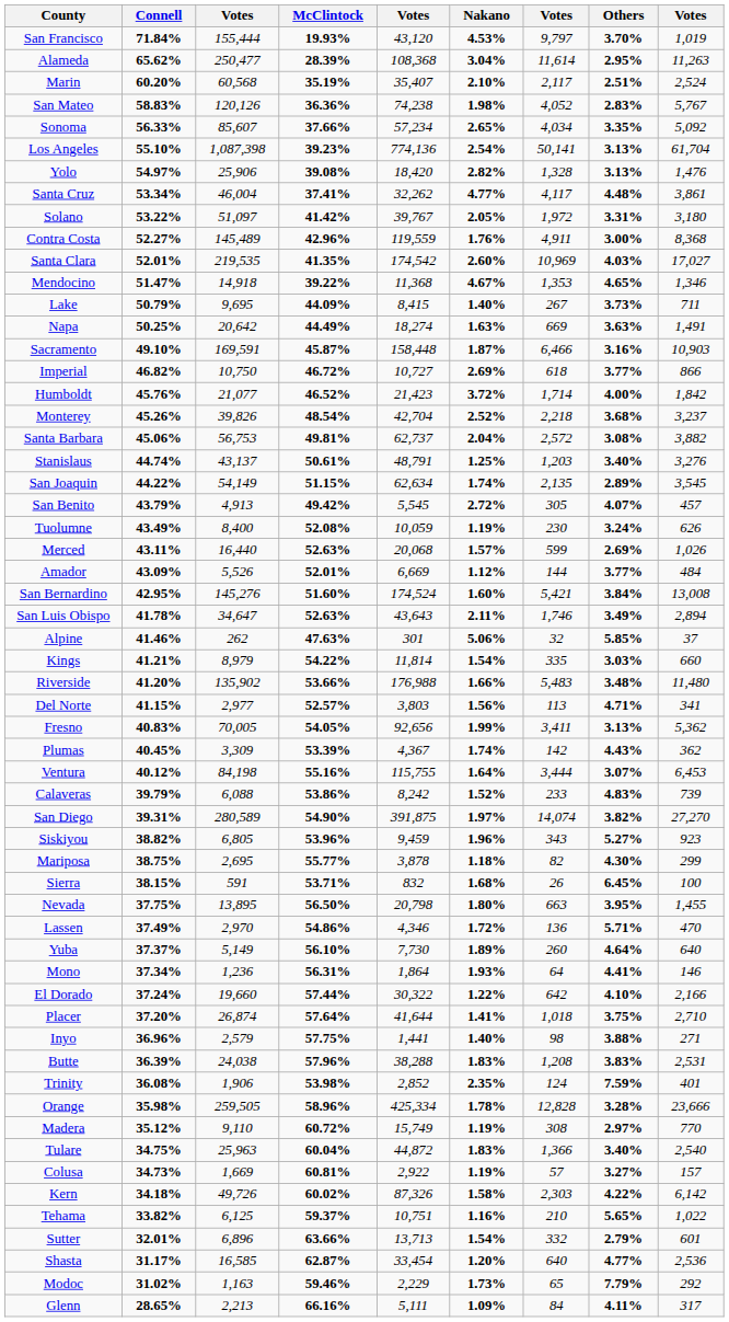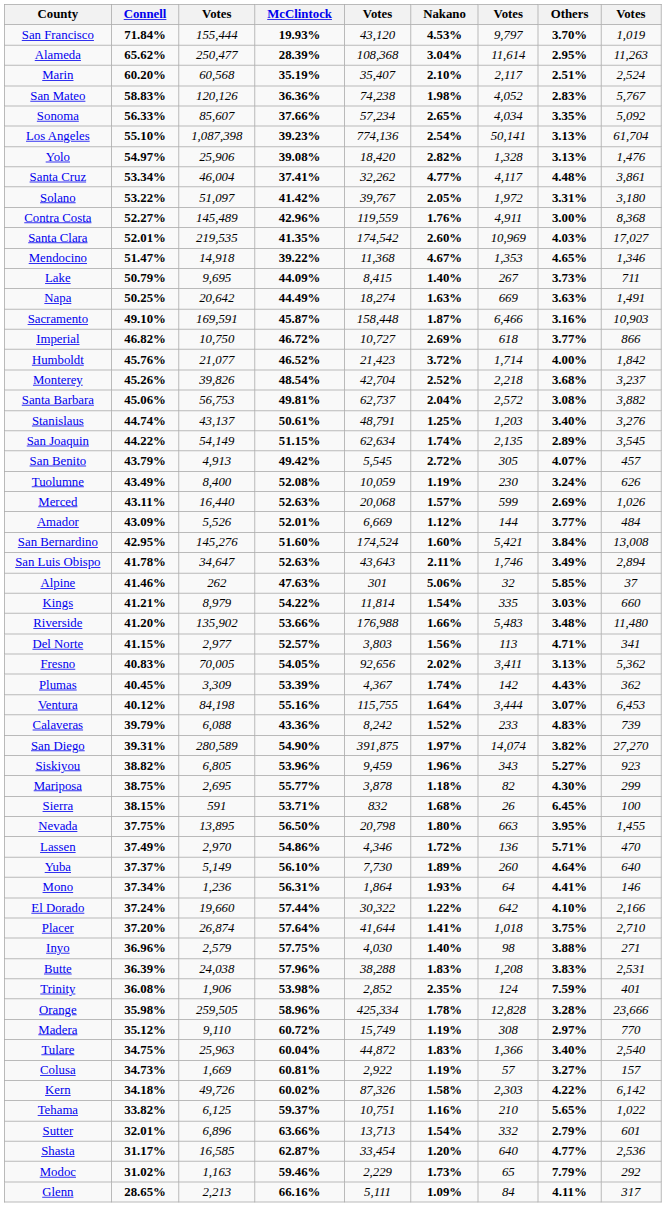 <table width="65%" class="wikitable sortable">
 <tr>
 <th width="11%">County</th>
 <th width="6%"><a href='#'>Connell</a></th>
 <th width="6%">Votes</th>
 <th width="6%"><a href='#'>McClintock</a></th>
 <th width="6%">Votes</th>
 <th width="6%">Nakano</th>
 <th width="6%">Votes</th>
 <th width="6%">Others</th>
 <th width="6%">Votes</th>
 </tr>
 <tr>
 <td align="center" ><a href='#'>San Francisco</a></td>
 <td align="center"><strong>71.84%</strong></td>
 <td align="center"><em>155,444</em></td>
 <td align="center"><strong>19.93%</strong></td>
 <td align="center"><em>43,120</em></td>
 <td align="center"><strong>4.53%</strong></td>
 <td align="center"><em>9,797</em></td>
 <td align="center"><strong>3.70%</strong></td>
 <td align="center"><em>1,019</em></td>
 </tr>
 <tr>
 <td align="center" ><a href='#'>Alameda</a></td>
 <td align="center"><strong>65.62%</strong></td>
 <td align="center"><em>250,477</em></td>
 <td align="center"><strong>28.39%</strong></td>
 <td align="center"><em>108,368</em></td>
 <td align="center"><strong>3.04%</strong></td>
 <td align="center"><em>11,614</em></td>
 <td align="center"><strong>2.95%</strong></td>
 <td align="center"><em>11,263</em></td>
 </tr>
 <tr>
 <td align="center" ><a href='#'>Marin</a></td>
 <td align="center"><strong>60.20%</strong></td>
 <td align="center"><em>60,568</em></td>
 <td align="center"><strong>35.19%</strong></td>
 <td align="center"><em>35,407</em></td>
 <td align="center"><strong>2.10%</strong></td>
 <td align="center"><em>2,117</em></td>
 <td align="center"><strong>2.51%</strong></td>
 <td align="center"><em>2,524</em></td>
 </tr>
 <tr>
 <td align="center" ><a href='#'>San Mateo</a></td>
 <td align="center"><strong>58.83%</strong></td>
 <td align="center"><em>120,126</em></td>
 <td align="center"><strong>36.36%</strong></td>
 <td align="center"><em>74,238</em></td>
 <td align="center"><strong>1.98%</strong></td>
 <td align="center"><em>4,052</em></td>
 <td align="center"><strong>2.83%</strong></td>
 <td align="center"><em>5,767</em></td>
 </tr>
 <tr>
 <td align="center" ><a href='#'>Sonoma</a></td>
 <td align="center"><strong>56.33%</strong></td>
 <td align="center"><em>85,607</em></td>
 <td align="center"><strong>37.66%</strong></td>
 <td align="center"><em>57,234</em></td>
 <td align="center"><strong>2.65%</strong></td>
 <td align="center"><em>4,034</em></td>
 <td align="center"><strong>3.35%</strong></td>
 <td align="center"><em>5,092</em></td>
 </tr>
 <tr>
 <td align="center" ><a href='#'>Los Angeles</a></td>
 <td align="center"><strong>55.10%</strong></td>
 <td align="center"><em>1,087,398</em></td>
 <td align="center"><strong>39.23%</strong></td>
 <td align="center"><em>774,136</em></td>
 <td align="center"><strong>2.54%</strong></td>
 <td align="center"><em>50,141</em></td>
 <td align="center"><strong>3.13%</strong></td>
 <td align="center"><em>61,704</em></td>
 </tr>
 <tr>
 <td align="center" ><a href='#'>Yolo</a></td>
 <td align="center"><strong>54.97%</strong></td>
 <td align="center"><em>25,906</em></td>
 <td align="center"><strong>39.08%</strong></td>
 <td align="center"><em>18,420</em></td>
 <td align="center"><strong>2.82%</strong></td>
 <td align="center"><em>1,328</em></td>
 <td align="center"><strong>3.13%</strong></td>
 <td align="center"><em>1,476</em></td>
 </tr>
 <tr>
 <td align="center" ><a href='#'>Santa Cruz</a></td>
 <td align="center"><strong>53.34%</strong></td>
 <td align="center"><em>46,004</em></td>
 <td align="center"><strong>37.41%</strong></td>
 <td align="center"><em>32,262</em></td>
 <td align="center"><strong>4.77%</strong></td>
 <td align="center"><em>4,117</em></td>
 <td align="center"><strong>4.48%</strong></td>
 <td align="center"><em>3,861</em></td>
 </tr>
 <tr>
 <td align="center" ><a href='#'>Solano</a></td>
 <td align="center"><strong>53.22%</strong></td>
 <td align="center"><em>51,097</em></td>
 <td align="center"><strong>41.42%</strong></td>
 <td align="center"><em>39,767</em></td>
 <td align="center"><strong>2.05%</strong></td>
 <td align="center"><em>1,972</em></td>
 <td align="center"><strong>3.31%</strong></td>
 <td align="center"><em>3,180</em></td>
 </tr>
 <tr>
 <td align="center" ><a href='#'>Contra Costa</a></td>
 <td align="center"><strong>52.27%</strong></td>
 <td align="center"><em>145,489</em></td>
 <td align="center"><strong>42.96%</strong></td>
 <td align="center"><em>119,559</em></td>
 <td align="center"><strong>1.76%</strong></td>
 <td align="center"><em>4,911</em></td>
 <td align="center"><strong>3.00%</strong></td>
 <td align="center"><em>8,368</em></td>
 </tr>
 <tr>
 <td align="center" ><a href='#'>Santa Clara</a></td>
 <td align="center"><strong>52.01%</strong></td>
 <td align="center"><em>219,535</em></td>
 <td align="center"><strong>41.35%</strong></td>
 <td align="center"><em>174,542</em></td>
 <td align="center"><strong>2.60%</strong></td>
 <td align="center"><em>10,969</em></td>
 <td align="center"><strong>4.03%</strong></td>
 <td align="center"><em>17,027</em></td>
 </tr>
 <tr>
 <td align="center" ><a href='#'>Mendocino</a></td>
 <td align="center"><strong>51.47%</strong></td>
 <td align="center"><em>14,918</em></td>
 <td align="center"><strong>39.22%</strong></td>
 <td align="center"><em>11,368</em></td>
 <td align="center"><strong>4.67%</strong></td>
 <td align="center"><em>1,353</em></td>
 <td align="center"><strong>4.65%</strong></td>
 <td align="center"><em>1,346</em></td>
 </tr>
 <tr>
 <td align="center" ><a href='#'>Lake</a></td>
 <td align="center"><strong>50.79%</strong></td>
 <td align="center"><em>9,695</em></td>
 <td align="center"><strong>44.09%</strong></td>
 <td align="center"><em>8,415</em></td>
 <td align="center"><strong>1.40%</strong></td>
 <td align="center"><em>267</em></td>
 <td align="center"><strong>3.73%</strong></td>
 <td align="center"><em>711</em></td>
 </tr>
 <tr>
 <td align="center" ><a href='#'>Napa</a></td>
 <td align="center"><strong>50.25%</strong></td>
 <td align="center"><em>20,642</em></td>
 <td align="center"><strong>44.49%</strong></td>
 <td align="center"><em>18,274</em></td>
 <td align="center"><strong>1.63%</strong></td>
 <td align="center"><em>669</em></td>
 <td align="center"><strong>3.63%</strong></td>
 <td align="center"><em>1,491</em></td>
 </tr>
 <tr>
 <td align="center" ><a href='#'>Sacramento</a></td>
 <td align="center"><strong>49.10%</strong></td>
 <td align="center"><em>169,591</em></td>
 <td align="center"><strong>45.87%</strong></td>
 <td align="center"><em>158,448</em></td>
 <td align="center"><strong>1.87%</strong></td>
 <td align="center"><em>6,466</em></td>
 <td align="center"><strong>3.16%</strong></td>
 <td align="center"><em>10,903</em></td>
 </tr>
 <tr>
 <td align="center" ><a href='#'>Imperial</a></td>
 <td align="center"><strong>46.82%</strong></td>
 <td align="center"><em>10,750</em></td>
 <td align="center"><strong>46.72%</strong></td>
 <td align="center"><em>10,727</em></td>
 <td align="center"><strong>2.69%</strong></td>
 <td align="center"><em>618</em></td>
 <td align="center"><strong>3.77%</strong></td>
 <td align="center"><em>866</em></td>
 </tr>
 <tr>
 <td align="center" ><a href='#'>Humboldt</a></td>
 <td align="center"><strong>45.76%</strong></td>
 <td align="center"><em>21,077</em></td>
 <td align="center"><strong>46.52%</strong></td>
 <td align="center"><em>21,423</em></td>
 <td align="center"><strong>3.72%</strong></td>
 <td align="center"><em>1,714</em></td>
 <td align="center"><strong>4.00%</strong></td>
 <td align="center"><em>1,842</em></td>
 </tr>
 <tr>
 <td align="center" ><a href='#'>Monterey</a></td>
 <td align="center"><strong>45.26%</strong></td>
 <td align="center"><em>39,826</em></td>
 <td align="center"><strong>48.54%</strong></td>
 <td align="center"><em>42,704</em></td>
 <td align="center"><strong>2.52%</strong></td>
 <td align="center"><em>2,218</em></td>
 <td align="center"><strong>3.68%</strong></td>
 <td align="center"><em>3,237</em></td>
 </tr>
 <tr>
 <td align="center" ><a href='#'>Santa Barbara</a></td>
 <td align="center"><strong>45.06%</strong></td>
 <td align="center"><em>56,753</em></td>
 <td align="center"><strong>49.81%</strong></td>
 <td align="center"><em>62,737</em></td>
 <td align="center"><strong>2.04%</strong></td>
 <td align="center"><em>2,572</em></td>
 <td align="center"><strong>3.08%</strong></td>
 <td align="center"><em>3,882</em></td>
 </tr>
 <tr>
 <td align="center" ><a href='#'>Stanislaus</a></td>
 <td align="center"><strong>44.74%</strong></td>
 <td align="center"><em>43,137</em></td>
 <td align="center"><strong>50.61%</strong></td>
 <td align="center"><em>48,791</em></td>
 <td align="center"><strong>1.25%</strong></td>
 <td align="center"><em>1,203</em></td>
 <td align="center"><strong>3.40%</strong></td>
 <td align="center"><em>3,276</em></td>
 </tr>
 <tr>
 <td align="center" ><a href='#'>San Joaquin</a></td>
 <td align="center"><strong>44.22%</strong></td>
 <td align="center"><em>54,149</em></td>
 <td align="center"><strong>51.15%</strong></td>
 <td align="center"><em>62,634</em></td>
 <td align="center"><strong>1.74%</strong></td>
 <td align="center"><em>2,135</em></td>
 <td align="center"><strong>2.89%</strong></td>
 <td align="center"><em>3,545</em></td>
 </tr>
 <tr>
 <td align="center" ><a href='#'>San Benito</a></td>
 <td align="center"><strong>43.79%</strong></td>
 <td align="center"><em>4,913</em></td>
 <td align="center"><strong>49.42%</strong></td>
 <td align="center"><em>5,545</em></td>
 <td align="center"><strong>2.72%</strong></td>
 <td align="center"><em>305</em></td>
 <td align="center"><strong>4.07%</strong></td>
 <td align="center"><em>457</em></td>
 </tr>
 <tr>
 <td align="center" ><a href='#'>Tuolumne</a></td>
 <td align="center"><strong>43.49%</strong></td>
 <td align="center"><em>8,400</em></td>
 <td align="center"><strong>52.08%</strong></td>
 <td align="center"><em>10,059</em></td>
 <td align="center"><strong>1.19%</strong></td>
 <td align="center"><em>230</em></td>
 <td align="center"><strong>3.24%</strong></td>
 <td align="center"><em>626</em></td>
 </tr>
 <tr>
 <td align="center" ><a href='#'>Merced</a></td>
 <td align="center"><strong>43.11%</strong></td>
 <td align="center"><em>16,440</em></td>
 <td align="center"><strong>52.63%</strong></td>
 <td align="center"><em>20,068</em></td>
 <td align="center"><strong>1.57%</strong></td>
 <td align="center"><em>599</em></td>
 <td align="center"><strong>2.69%</strong></td>
 <td align="center"><em>1,026</em></td>
 </tr>
 <tr>
 <td align="center" ><a href='#'>Amador</a></td>
 <td align="center"><strong>43.09%</strong></td>
 <td align="center"><em>5,526</em></td>
 <td align="center"><strong>52.01%</strong></td>
 <td align="center"><em>6,669</em></td>
 <td align="center"><strong>1.12%</strong></td>
 <td align="center"><em>144</em></td>
 <td align="center"><strong>3.77%</strong></td>
 <td align="center"><em>484</em></td>
 </tr>
 <tr>
 <td align="center" ><a href='#'>San Bernardino</a></td>
 <td align="center"><strong>42.95%</strong></td>
 <td align="center"><em>145,276</em></td>
 <td align="center"><strong>51.60%</strong></td>
 <td align="center"><em>174,524</em></td>
 <td align="center"><strong>1.60%</strong></td>
 <td align="center"><em>5,421</em></td>
 <td align="center"><strong>3.84%</strong></td>
 <td align="center"><em>13,008</em></td>
 </tr>
 <tr>
 <td align="center" ><a href='#'>San Luis Obispo</a></td>
 <td align="center"><strong>41.78%</strong></td>
 <td align="center"><em>34,647</em></td>
 <td align="center"><strong>52.63%</strong></td>
 <td align="center"><em>43,643</em></td>
 <td align="center"><strong>2.11%</strong></td>
 <td align="center"><em>1,746</em></td>
 <td align="center"><strong>3.49%</strong></td>
 <td align="center"><em>2,894</em></td>
 </tr>
 <tr>
 <td align="center" ><a href='#'>Alpine</a></td>
 <td align="center"><strong>41.46%</strong></td>
 <td align="center"><em>262</em></td>
 <td align="center"><strong>47.63%</strong></td>
 <td align="center"><em>301</em></td>
 <td align="center"><strong>5.06%</strong></td>
 <td align="center"><em>32</em></td>
 <td align="center"><strong>5.85%</strong></td>
 <td align="center"><em>37</em></td>
 </tr>
 <tr>
 <td align="center" ><a href='#'>Kings</a></td>
 <td align="center"><strong>41.21%</strong></td>
 <td align="center"><em>8,979</em></td>
 <td align="center"><strong>54.22%</strong></td>
 <td align="center"><em>11,814</em></td>
 <td align="center"><strong>1.54%</strong></td>
 <td align="center"><em>335</em></td>
 <td align="center"><strong>3.03%</strong></td>
 <td align="center"><em>660</em></td>
 </tr>
 <tr>
 <td align="center" ><a href='#'>Riverside</a></td>
 <td align="center"><strong>41.20%</strong></td>
 <td align="center"><em>135,902</em></td>
 <td align="center"><strong>53.66%</strong></td>
 <td align="center"><em>176,988</em></td>
 <td align="center"><strong>1.66%</strong></td>
 <td align="center"><em>5,483</em></td>
 <td align="center"><strong>3.48%</strong></td>
 <td align="center"><em>11,480</em></td>
 </tr>
 <tr>
 <td align="center" ><a href='#'>Del Norte</a></td>
 <td align="center"><strong>41.15%</strong></td>
 <td align="center"><em>2,977</em></td>
 <td align="center"><strong>52.57%</strong></td>
 <td align="center"><em>3,803</em></td>
 <td align="center"><strong>1.56%</strong></td>
 <td align="center"><em>113</em></td>
 <td align="center"><strong>4.71%</strong></td>
 <td align="center"><em>341</em></td>
 </tr>
 <tr>
 <td align="center" ><a href='#'>Fresno</a></td>
 <td align="center"><strong>40.83%</strong></td>
 <td align="center"><em>70,005</em></td>
 <td align="center"><strong>54.05%</strong></td>
 <td align="center"><em>92,656</em></td>
-<td align="center"><strong>1.99%</strong></td>
+<td align="center"><strong>2.02%</strong></td>
 <td align="center"><em>3,411</em></td>
 <td align="center"><strong>3.13%</strong></td>
 <td align="center"><em>5,362</em></td>
 </tr>
 <tr>
 <td align="center" ><a href='#'>Plumas</a></td>
 <td align="center"><strong>40.45%</strong></td>
 <td align="center"><em>3,309</em></td>
 <td align="center"><strong>53.39%</strong></td>
 <td align="center"><em>4,367</em></td>
 <td align="center"><strong>1.74%</strong></td>
 <td align="center"><em>142</em></td>
 <td align="center"><strong>4.43%</strong></td>
 <td align="center"><em>362</em></td>
 </tr>
 <tr>
 <td align="center" ><a href='#'>Ventura</a></td>
 <td align="center"><strong>40.12%</strong></td>
 <td align="center"><em>84,198</em></td>
 <td align="center"><strong>55.16%</strong></td>
 <td align="center"><em>115,755</em></td>
 <td align="center"><strong>1.64%</strong></td>
 <td align="center"><em>3,444</em></td>
 <td align="center"><strong>3.07%</strong></td>
 <td align="center"><em>6,453</em></td>
 </tr>
 <tr>
 <td align="center" ><a href='#'>Calaveras</a></td>
 <td align="center"><strong>39.79%</strong></td>
 <td align="center"><em>6,088</em></td>
-<td align="center"><strong>53.86%</strong></td>
+<td align="center"><strong>43.36%</strong></td>
 <td align="center"><em>8,242</em></td>
 <td align="center"><strong>1.52%</strong></td>
 <td align="center"><em>233</em></td>
 <td align="center"><strong>4.83%</strong></td>
 <td align="center"><em>739</em></td>
 </tr>
 <tr>
 <td align="center" ><a href='#'>San Diego</a></td>
 <td align="center"><strong>39.31%</strong></td>
 <td align="center"><em>280,589</em></td>
 <td align="center"><strong>54.90%</strong></td>
 <td align="center"><em>391,875</em></td>
 <td align="center"><strong>1.97%</strong></td>
 <td align="center"><em>14,074</em></td>
 <td align="center"><strong>3.82%</strong></td>
 <td align="center"><em>27,270</em></td>
 </tr>
 <tr>
 <td align="center" ><a href='#'>Siskiyou</a></td>
 <td align="center"><strong>38.82%</strong></td>
 <td align="center"><em>6,805</em></td>
 <td align="center"><strong>53.96%</strong></td>
 <td align="center"><em>9,459</em></td>
 <td align="center"><strong>1.96%</strong></td>
 <td align="center"><em>343</em></td>
 <td align="center"><strong>5.27%</strong></td>
 <td align="center"><em>923</em></td>
 </tr>
 <tr>
 <td align="center" ><a href='#'>Mariposa</a></td>
 <td align="center"><strong>38.75%</strong></td>
 <td align="center"><em>2,695</em></td>
 <td align="center"><strong>55.77%</strong></td>
 <td align="center"><em>3,878</em></td>
 <td align="center"><strong>1.18%</strong></td>
 <td align="center"><em>82</em></td>
 <td align="center"><strong>4.30%</strong></td>
 <td align="center"><em>299</em></td>
 </tr>
 <tr>
 <td align="center" ><a href='#'>Sierra</a></td>
 <td align="center"><strong>38.15%</strong></td>
 <td align="center"><em>591</em></td>
 <td align="center"><strong>53.71%</strong></td>
 <td align="center"><em>832</em></td>
 <td align="center"><strong>1.68%</strong></td>
 <td align="center"><em>26</em></td>
 <td align="center"><strong>6.45%</strong></td>
 <td align="center"><em>100</em></td>
 </tr>
 <tr>
 <td align="center" ><a href='#'>Nevada</a></td>
 <td align="center"><strong>37.75%</strong></td>
 <td align="center"><em>13,895</em></td>
 <td align="center"><strong>56.50%</strong></td>
 <td align="center"><em>20,798</em></td>
 <td align="center"><strong>1.80%</strong></td>
 <td align="center"><em>663</em></td>
 <td align="center"><strong>3.95%</strong></td>
 <td align="center"><em>1,455</em></td>
 </tr>
 <tr>
 <td align="center" ><a href='#'>Lassen</a></td>
 <td align="center"><strong>37.49%</strong></td>
 <td align="center"><em>2,970</em></td>
 <td align="center"><strong>54.86%</strong></td>
 <td align="center"><em>4,346</em></td>
 <td align="center"><strong>1.72%</strong></td>
 <td align="center"><em>136</em></td>
 <td align="center"><strong>5.71%</strong></td>
 <td align="center"><em>470</em></td>
 </tr>
 <tr>
 <td align="center" ><a href='#'>Yuba</a></td>
 <td align="center"><strong>37.37%</strong></td>
 <td align="center"><em>5,149</em></td>
 <td align="center"><strong>56.10%</strong></td>
 <td align="center"><em>7,730</em></td>
 <td align="center"><strong>1.89%</strong></td>
 <td align="center"><em>260</em></td>
 <td align="center"><strong>4.64%</strong></td>
 <td align="center"><em>640</em></td>
 </tr>
 <tr>
 <td align="center" ><a href='#'>Mono</a></td>
 <td align="center"><strong>37.34%</strong></td>
 <td align="center"><em>1,236</em></td>
 <td align="center"><strong>56.31%</strong></td>
 <td align="center"><em>1,864</em></td>
 <td align="center"><strong>1.93%</strong></td>
 <td align="center"><em>64</em></td>
 <td align="center"><strong>4.41%</strong></td>
 <td align="center"><em>146</em></td>
 </tr>
 <tr>
 <td align="center" ><a href='#'>El Dorado</a></td>
 <td align="center"><strong>37.24%</strong></td>
 <td align="center"><em>19,660</em></td>
 <td align="center"><strong>57.44%</strong></td>
 <td align="center"><em>30,322</em></td>
 <td align="center"><strong>1.22%</strong></td>
 <td align="center"><em>642</em></td>
 <td align="center"><strong>4.10%</strong></td>
 <td align="center"><em>2,166</em></td>
 </tr>
 <tr>
 <td align="center" ><a href='#'>Placer</a></td>
 <td align="center"><strong>37.20%</strong></td>
 <td align="center"><em>26,874</em></td>
 <td align="center"><strong>57.64%</strong></td>
 <td align="center"><em>41,644</em></td>
 <td align="center"><strong>1.41%</strong></td>
 <td align="center"><em>1,018</em></td>
 <td align="center"><strong>3.75%</strong></td>
 <td align="center"><em>2,710</em></td>
 </tr>
 <tr>
 <td align="center" ><a href='#'>Inyo</a></td>
 <td align="center"><strong>36.96%</strong></td>
 <td align="center"><em>2,579</em></td>
 <td align="center"><strong>57.75%</strong></td>
-<td align="center"><em>1,441</em></td>
+<td align="center"><em>4,030</em></td>
 <td align="center"><strong>1.40%</strong></td>
 <td align="center"><em>98</em></td>
 <td align="center"><strong>3.88%</strong></td>
 <td align="center"><em>271</em></td>
 </tr>
 <tr>
 <td align="center" ><a href='#'>Butte</a></td>
 <td align="center"><strong>36.39%</strong></td>
 <td align="center"><em>24,038</em></td>
 <td align="center"><strong>57.96%</strong></td>
 <td align="center"><em>38,288</em></td>
 <td align="center"><strong>1.83%</strong></td>
 <td align="center"><em>1,208</em></td>
 <td align="center"><strong>3.83%</strong></td>
 <td align="center"><em>2,531</em></td>
 </tr>
 <tr>
 <td align="center" ><a href='#'>Trinity</a></td>
 <td align="center"><strong>36.08%</strong></td>
 <td align="center"><em>1,906</em></td>
 <td align="center"><strong>53.98%</strong></td>
 <td align="center"><em>2,852</em></td>
 <td align="center"><strong>2.35%</strong></td>
 <td align="center"><em>124</em></td>
 <td align="center"><strong>7.59%</strong></td>
 <td align="center"><em>401</em></td>
 </tr>
 <tr>
 <td align="center" ><a href='#'>Orange</a></td>
 <td align="center"><strong>35.98%</strong></td>
 <td align="center"><em>259,505</em></td>
 <td align="center"><strong>58.96%</strong></td>
 <td align="center"><em>425,334</em></td>
 <td align="center"><strong>1.78%</strong></td>
 <td align="center"><em>12,828</em></td>
 <td align="center"><strong>3.28%</strong></td>
 <td align="center"><em>23,666</em></td>
 </tr>
 <tr>
 <td align="center" ><a href='#'>Madera</a></td>
 <td align="center"><strong>35.12%</strong></td>
 <td align="center"><em>9,110</em></td>
 <td align="center"><strong>60.72%</strong></td>
 <td align="center"><em>15,749</em></td>
 <td align="center"><strong>1.19%</strong></td>
 <td align="center"><em>308</em></td>
 <td align="center"><strong>2.97%</strong></td>
 <td align="center"><em>770</em></td>
 </tr>
 <tr>
 <td align="center" ><a href='#'>Tulare</a></td>
 <td align="center"><strong>34.75%</strong></td>
 <td align="center"><em>25,963</em></td>
 <td align="center"><strong>60.04%</strong></td>
 <td align="center"><em>44,872</em></td>
 <td align="center"><strong>1.83%</strong></td>
 <td align="center"><em>1,366</em></td>
 <td align="center"><strong>3.40%</strong></td>
 <td align="center"><em>2,540</em></td>
 </tr>
 <tr>
 <td align="center" ><a href='#'>Colusa</a></td>
 <td align="center"><strong>34.73%</strong></td>
 <td align="center"><em>1,669</em></td>
 <td align="center"><strong>60.81%</strong></td>
 <td align="center"><em>2,922</em></td>
 <td align="center"><strong>1.19%</strong></td>
 <td align="center"><em>57</em></td>
 <td align="center"><strong>3.27%</strong></td>
 <td align="center"><em>157</em></td>
 </tr>
 <tr>
 <td align="center" ><a href='#'>Kern</a></td>
 <td align="center"><strong>34.18%</strong></td>
 <td align="center"><em>49,726</em></td>
 <td align="center"><strong>60.02%</strong></td>
 <td align="center"><em>87,326</em></td>
 <td align="center"><strong>1.58%</strong></td>
 <td align="center"><em>2,303</em></td>
 <td align="center"><strong>4.22%</strong></td>
 <td align="center"><em>6,142</em></td>
 </tr>
 <tr>
 <td align="center" ><a href='#'>Tehama</a></td>
 <td align="center"><strong>33.82%</strong></td>
 <td align="center"><em>6,125</em></td>
 <td align="center"><strong>59.37%</strong></td>
 <td align="center"><em>10,751</em></td>
 <td align="center"><strong>1.16%</strong></td>
 <td align="center"><em>210</em></td>
 <td align="center"><strong>5.65%</strong></td>
 <td align="center"><em>1,022</em></td>
 </tr>
 <tr>
 <td align="center" ><a href='#'>Sutter</a></td>
 <td align="center"><strong>32.01%</strong></td>
 <td align="center"><em>6,896</em></td>
 <td align="center"><strong>63.66%</strong></td>
 <td align="center"><em>13,713</em></td>
 <td align="center"><strong>1.54%</strong></td>
 <td align="center"><em>332</em></td>
 <td align="center"><strong>2.79%</strong></td>
 <td align="center"><em>601</em></td>
 </tr>
 <tr>
 <td align="center" ><a href='#'>Shasta</a></td>
 <td align="center"><strong>31.17%</strong></td>
 <td align="center"><em>16,585</em></td>
 <td align="center"><strong>62.87%</strong></td>
 <td align="center"><em>33,454</em></td>
 <td align="center"><strong>1.20%</strong></td>
 <td align="center"><em>640</em></td>
 <td align="center"><strong>4.77%</strong></td>
 <td align="center"><em>2,536</em></td>
 </tr>
 <tr>
 <td align="center" ><a href='#'>Modoc</a></td>
 <td align="center"><strong>31.02%</strong></td>
 <td align="center"><em>1,163</em></td>
 <td align="center"><strong>59.46%</strong></td>
 <td align="center"><em>2,229</em></td>
 <td align="center"><strong>1.73%</strong></td>
 <td align="center"><em>65</em></td>
 <td align="center"><strong>7.79%</strong></td>
 <td align="center"><em>292</em></td>
 </tr>
 <tr>
 <td align="center" ><a href='#'>Glenn</a></td>
 <td align="center"><strong>28.65%</strong></td>
 <td align="center"><em>2,213</em></td>
 <td align="center"><strong>66.16%</strong></td>
 <td align="center"><em>5,111</em></td>
 <td align="center"><strong>1.09%</strong></td>
 <td align="center"><em>84</em></td>
 <td align="center"><strong>4.11%</strong></td>
 <td align="center"><em>317</em></td>
 </tr>
 </table>
